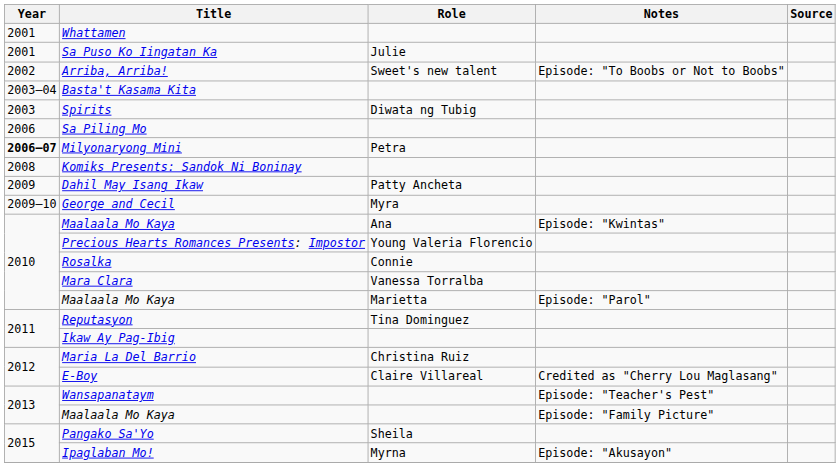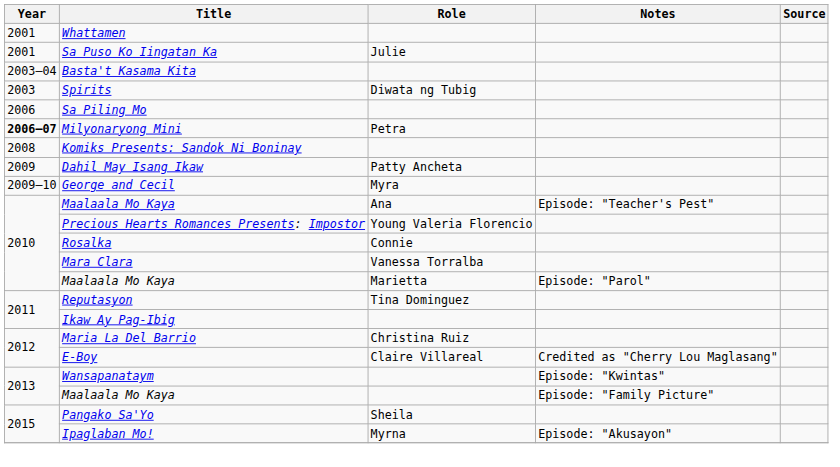 <table class="wikitable sortable" >
 <tr>
 <th>Year</th>
 <th>Title</th>
 <th>Role</th>
 <th class="unsortable">Notes </th>
 <th class="unsortable">Source </th>
 </tr>
 <tr>
 <td>2001</td>
 <td><em><a href='#'>Whattamen</a></em></td>
 <td></td>
 <td></td>
 <td></td>
 </tr>
 <tr>
 <td>2001</td>
 <td><em><a href='#'>Sa Puso Ko Iingatan Ka</a></em></td>
 <td>Julie</td>
 <td></td>
-<td></td>
-</tr>
-<tr>
-<td>2002</td>
-<td><em><a href='#'>Arriba, Arriba!</a></em></td>
-<td>Sweet's new talent</td>
-<td>Episode: "To Boobs or Not to Boobs"</td>
 <td></td>
 </tr>
 <tr>
 <td>2003–04</td>
 <td><em><a href='#'>Basta't Kasama Kita</a></em></td>
 <td></td>
 <td></td>
 <td></td>
 </tr>
 <tr>
 <td>2003</td>
 <td><em><a href='#'>Spirits</a></em></td>
 <td>Diwata ng Tubig</td>
 <td></td>
 <td></td>
 </tr>
 <tr>
 <td>2006</td>
 <td><em><a href='#'>Sa Piling Mo</a></em></td>
 <td></td>
 <td></td>
 <td></td>
 </tr>
 <tr>
 <td><strong>2006–07</strong></td>
 <td><em><a href='#'>Milyonaryong Mini</a></em></td>
 <td>Petra</td>
 <td></td>
 <td></td>
 </tr>
 <tr>
 <td>2008</td>
 <td><em><a href='#'>Komiks Presents: Sandok Ni Boninay</a></em></td>
 <td></td>
 <td></td>
 <td></td>
 </tr>
 <tr>
 <td>2009</td>
 <td><em><a href='#'>Dahil May Isang Ikaw</a></em></td>
 <td>Patty Ancheta</td>
 <td></td>
 <td></td>
 </tr>
 <tr>
 <td>2009–10</td>
 <td><em><a href='#'>George and Cecil</a></em></td>
 <td>Myra</td>
 <td></td>
 <td></td>
 </tr>
 <tr>
 <td rowspan="5">2010</td>
 <td><em><a href='#'>Maalaala Mo Kaya</a></em></td>
 <td>Ana</td>
-<td>Episode: "Kwintas"</td>
+<td>Episode: "Teacher's Pest"</td>
 <td></td>
 </tr>
 <tr>
 <td><em><a href='#'>Precious Hearts Romances Presents</a>: <a href='#'>Impostor</a></em></td>
 <td>Young Valeria Florencio</td>
 <td></td>
 <td></td>
 </tr>
 <tr>
 <td><em><a href='#'>Rosalka</a></em></td>
 <td>Connie</td>
 <td></td>
 <td></td>
 </tr>
 <tr>
 <td><em><a href='#'>Mara Clara</a></em></td>
 <td>Vanessa Torralba</td>
 <td></td>
 <td></td>
 </tr>
 <tr>
 <td><em>Maalaala Mo Kaya</em></td>
 <td>Marietta</td>
 <td>Episode: "Parol"</td>
 <td></td>
 </tr>
 <tr>
 <td rowspan="2">2011</td>
 <td><em><a href='#'>Reputasyon</a></em></td>
 <td>Tina Dominguez</td>
 <td></td>
 <td></td>
 </tr>
 <tr>
 <td><em><a href='#'>Ikaw Ay Pag-Ibig</a></em></td>
 <td></td>
 <td></td>
 <td></td>
 </tr>
 <tr>
 <td rowspan="2">2012</td>
 <td><em><a href='#'>Maria La Del Barrio</a></em></td>
 <td>Christina Ruiz</td>
 <td></td>
 <td></td>
 </tr>
 <tr>
 <td><em><a href='#'>E-Boy</a></em></td>
 <td>Claire Villareal</td>
 <td>Credited as "Cherry Lou Maglasang"</td>
 <td></td>
 </tr>
 <tr>
 <td rowspan="2">2013</td>
 <td><em><a href='#'>Wansapanataym</a></em></td>
 <td></td>
-<td>Episode: "Teacher's Pest"</td>
+<td>Episode: "Kwintas"</td>
 <td></td>
 </tr>
 <tr>
 <td><em>Maalaala Mo Kaya</em></td>
 <td></td>
 <td>Episode: "Family Picture"</td>
 <td></td>
 </tr>
 <tr>
 <td rowspan="2">2015</td>
 <td><em><a href='#'>Pangako Sa'Yo</a></em></td>
 <td>Sheila</td>
 <td></td>
 <td></td>
 </tr>
 <tr>
 <td><em><a href='#'>Ipaglaban Mo!</a></em></td>
 <td>Myrna</td>
 <td>Episode: "Akusayon"</td>
 <td></td>
 </tr>
 <tr>
 </tr>
 </table>
